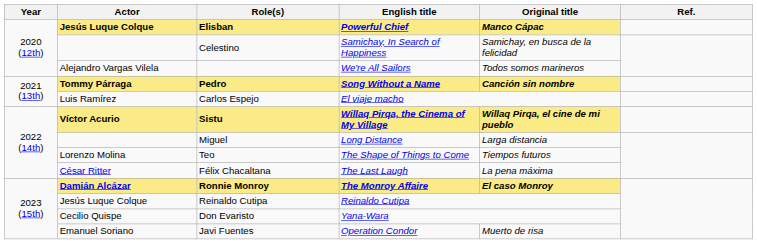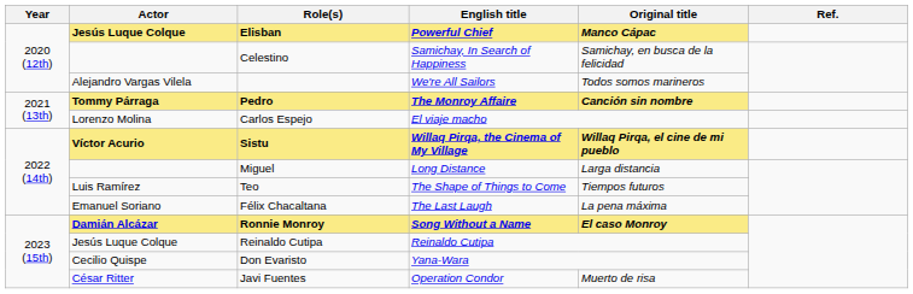 <table class="wikitable">
 <tr>
 <th width="100">Year</th>
 <th width="300">Actor</th>
 <th width="300">Role(s)</th>
 <th width="300">English title</th>
 <th width="300">Original title</th>
 <th width="300">Ref.</th>
 </tr>
 <tr>
 <td rowspan="3" style="text-align:center;">2020<br>(<a href='#'>12th</a>)</td>
 <td style="background:#FAEB86"><strong>Jesús Luque Colque</strong></td>
 <td style="background:#FAEB86;"><strong>Elisban</strong></td>
 <td style="background:#FAEB86;"><strong><em><a href='#'>Powerful Chief</a></em></strong></td>
 <td style="background:#FAEB86;"><strong><em>Manco Cápac</em></strong></td>
 <td style="text-align:center;"></td>
 </tr>
 <tr>
 <td></td>
 <td>Celestino</td>
 <td><em><a href='#'>Samichay, In Search of Happiness</a></em></td>
 <td><em>Samichay, en busca de la felicidad</em></td>
 <td rowspan="2" style="text-align:center;"></td>
 </tr>
 <tr>
 <td>Alejandro Vargas Vilela</td>
 <td></td>
 <td><em><a href='#'>We're All Sailors</a></em></td>
 <td><em>Todos somos marineros</em></td>
 </tr>
 <tr>
 <td rowspan="2" style="text-align:center;">2021<br>(<a href='#'>13th</a>)</td>
 <td style="background:#FAEB86"><strong>Tommy Párraga</strong></td>
 <td style="background:#FAEB86;"><strong>Pedro</strong></td>
-<td style="background:#FAEB86;"><strong><em><a href='#'>Song Without a Name</a></em></strong></td>
+<td style="background:#FAEB86;"><strong><em><a href='#'>The Monroy Affaire</a></em></strong></td>
 <td style="background:#FAEB86;"><strong><em>Canción sin nombre</em></strong></td>
 <td style="text-align:center;"></td>
 </tr>
 <tr>
-<td>Luis Ramírez</td>
+<td>Lorenzo Molina</td>
 <td>Carlos Espejo</td>
 <td colspan="2"><em><a href='#'>El viaje macho</a></em></td>
 <td style="text-align:center;"></td>
 </tr>
 <tr>
 <td rowspan="4" style="text-align:center;">2022<br>(<a href='#'>14th</a>)</td>
 <td style="background:#FAEB86"><strong>Víctor Acurio</strong></td>
 <td style="background:#FAEB86;"><strong>Sistu</strong></td>
 <td style="background:#FAEB86;"><strong><em><a href='#'>Willaq Pirqa, the Cinema of My Village</a></em></strong></td>
 <td style="background:#FAEB86;"><strong><em>Willaq Pirqa, el cine de mi pueblo</em></strong></td>
 <td style="text-align:center;"></td>
 </tr>
 <tr>
 <td></td>
 <td>Miguel</td>
 <td><em><a href='#'>Long Distance</a></em></td>
 <td><em>Larga distancia</em></td>
 <td rowspan="3" style="text-align:center;"></td>
 </tr>
 <tr>
-<td>Lorenzo Molina</td>
+<td>Luis Ramírez</td>
 <td>Teo</td>
 <td><em><a href='#'>The Shape of Things to Come</a></em></td>
 <td><em>Tiempos futuros</em></td>
 </tr>
 <tr>
-<td><a href='#'>César Ritter</a></td>
+<td>Emanuel Soriano</td>
 <td>Félix Chacaltana</td>
 <td><em><a href='#'>The Last Laugh</a></em></td>
 <td><em>La pena máxima</em></td>
 </tr>
 <tr>
 <td rowspan="4" style="text-align:center;">2023<br>(<a href='#'>15th</a>)</td>
 <td style="background:#FAEB86"><strong><a href='#'>Damián Alcázar</a></strong></td>
 <td style="background:#FAEB86;"><strong>Ronnie Monroy</strong></td>
-<td style="background:#FAEB86;"><strong><em><a href='#'>The Monroy Affaire</a></em></strong></td>
+<td style="background:#FAEB86;"><strong><em><a href='#'>Song Without a Name</a></em></strong></td>
 <td style="background:#FAEB86;"><strong><em>El caso Monroy</em></strong></td>
 <td rowspan="4" style="text-align:center;"></td>
 </tr>
 <tr>
 <td>Jesús Luque Colque</td>
 <td>Reinaldo Cutipa</td>
 <td colspan="2"><em><a href='#'>Reinaldo Cutipa</a></em></td>
 </tr>
 <tr>
 <td>Cecilio Quispe</td>
 <td>Don Evaristo</td>
 <td colspan="2"><em><a href='#'>Yana-Wara</a></em></td>
 </tr>
 <tr>
-<td>Emanuel Soriano</td>
+<td><a href='#'>César Ritter</a></td>
 <td>Javi Fuentes</td>
 <td><em><a href='#'>Operation Condor</a></em></td>
 <td><em>Muerto de risa</em></td>
 </tr>
 </table>
